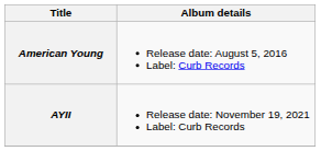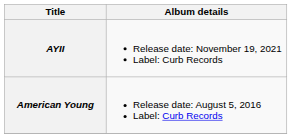 <table class="wikitable plainrowheaders">
 <tr>
 <th style="width:10em;">Title</th>
 <th style="width:18em;">Album details</th>
 </tr>
 <tr>
+<th scope="row"><em>AYII</em></th>
+<td><br><ul><li>Release date: November 19, 2021</li><li>Label: Curb Records</li></ul></td>
+</tr>
+<tr>
 <th scope="row"><em>American Young</em></th>
 <td><br><ul><li>Release date: August 5, 2016</li><li>Label: <a href='#'>Curb Records</a></li></ul></td>
 </tr>
 <tr>
-<th scope="row"><em>AYII</em></th>
-<td><br><ul><li>Release date: November 19, 2021</li><li>Label: Curb Records</li></ul></td>
-</tr>
-<tr>
 </tr>
 </table>
